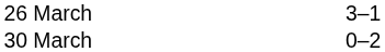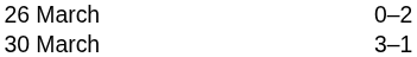 <table cellspacing=1 width=70%>
 <tr>
 <th width=25%></th>
 <th width=30%></th>
 <th width=15%></th>
 <th width=30%></th>
 </tr>
 <tr>
 <td>26 March</td>
 <td align=right></td>
-<td align=center>3–1</td>
+<td align=center>0–2</td>
 <td></td>
 </tr>
 <tr>
 <td>30 March</td>
 <td align=right></td>
-<td align=center>0–2</td>
+<td align=center>3–1</td>
 <td></td>
 </tr>
 </table>
